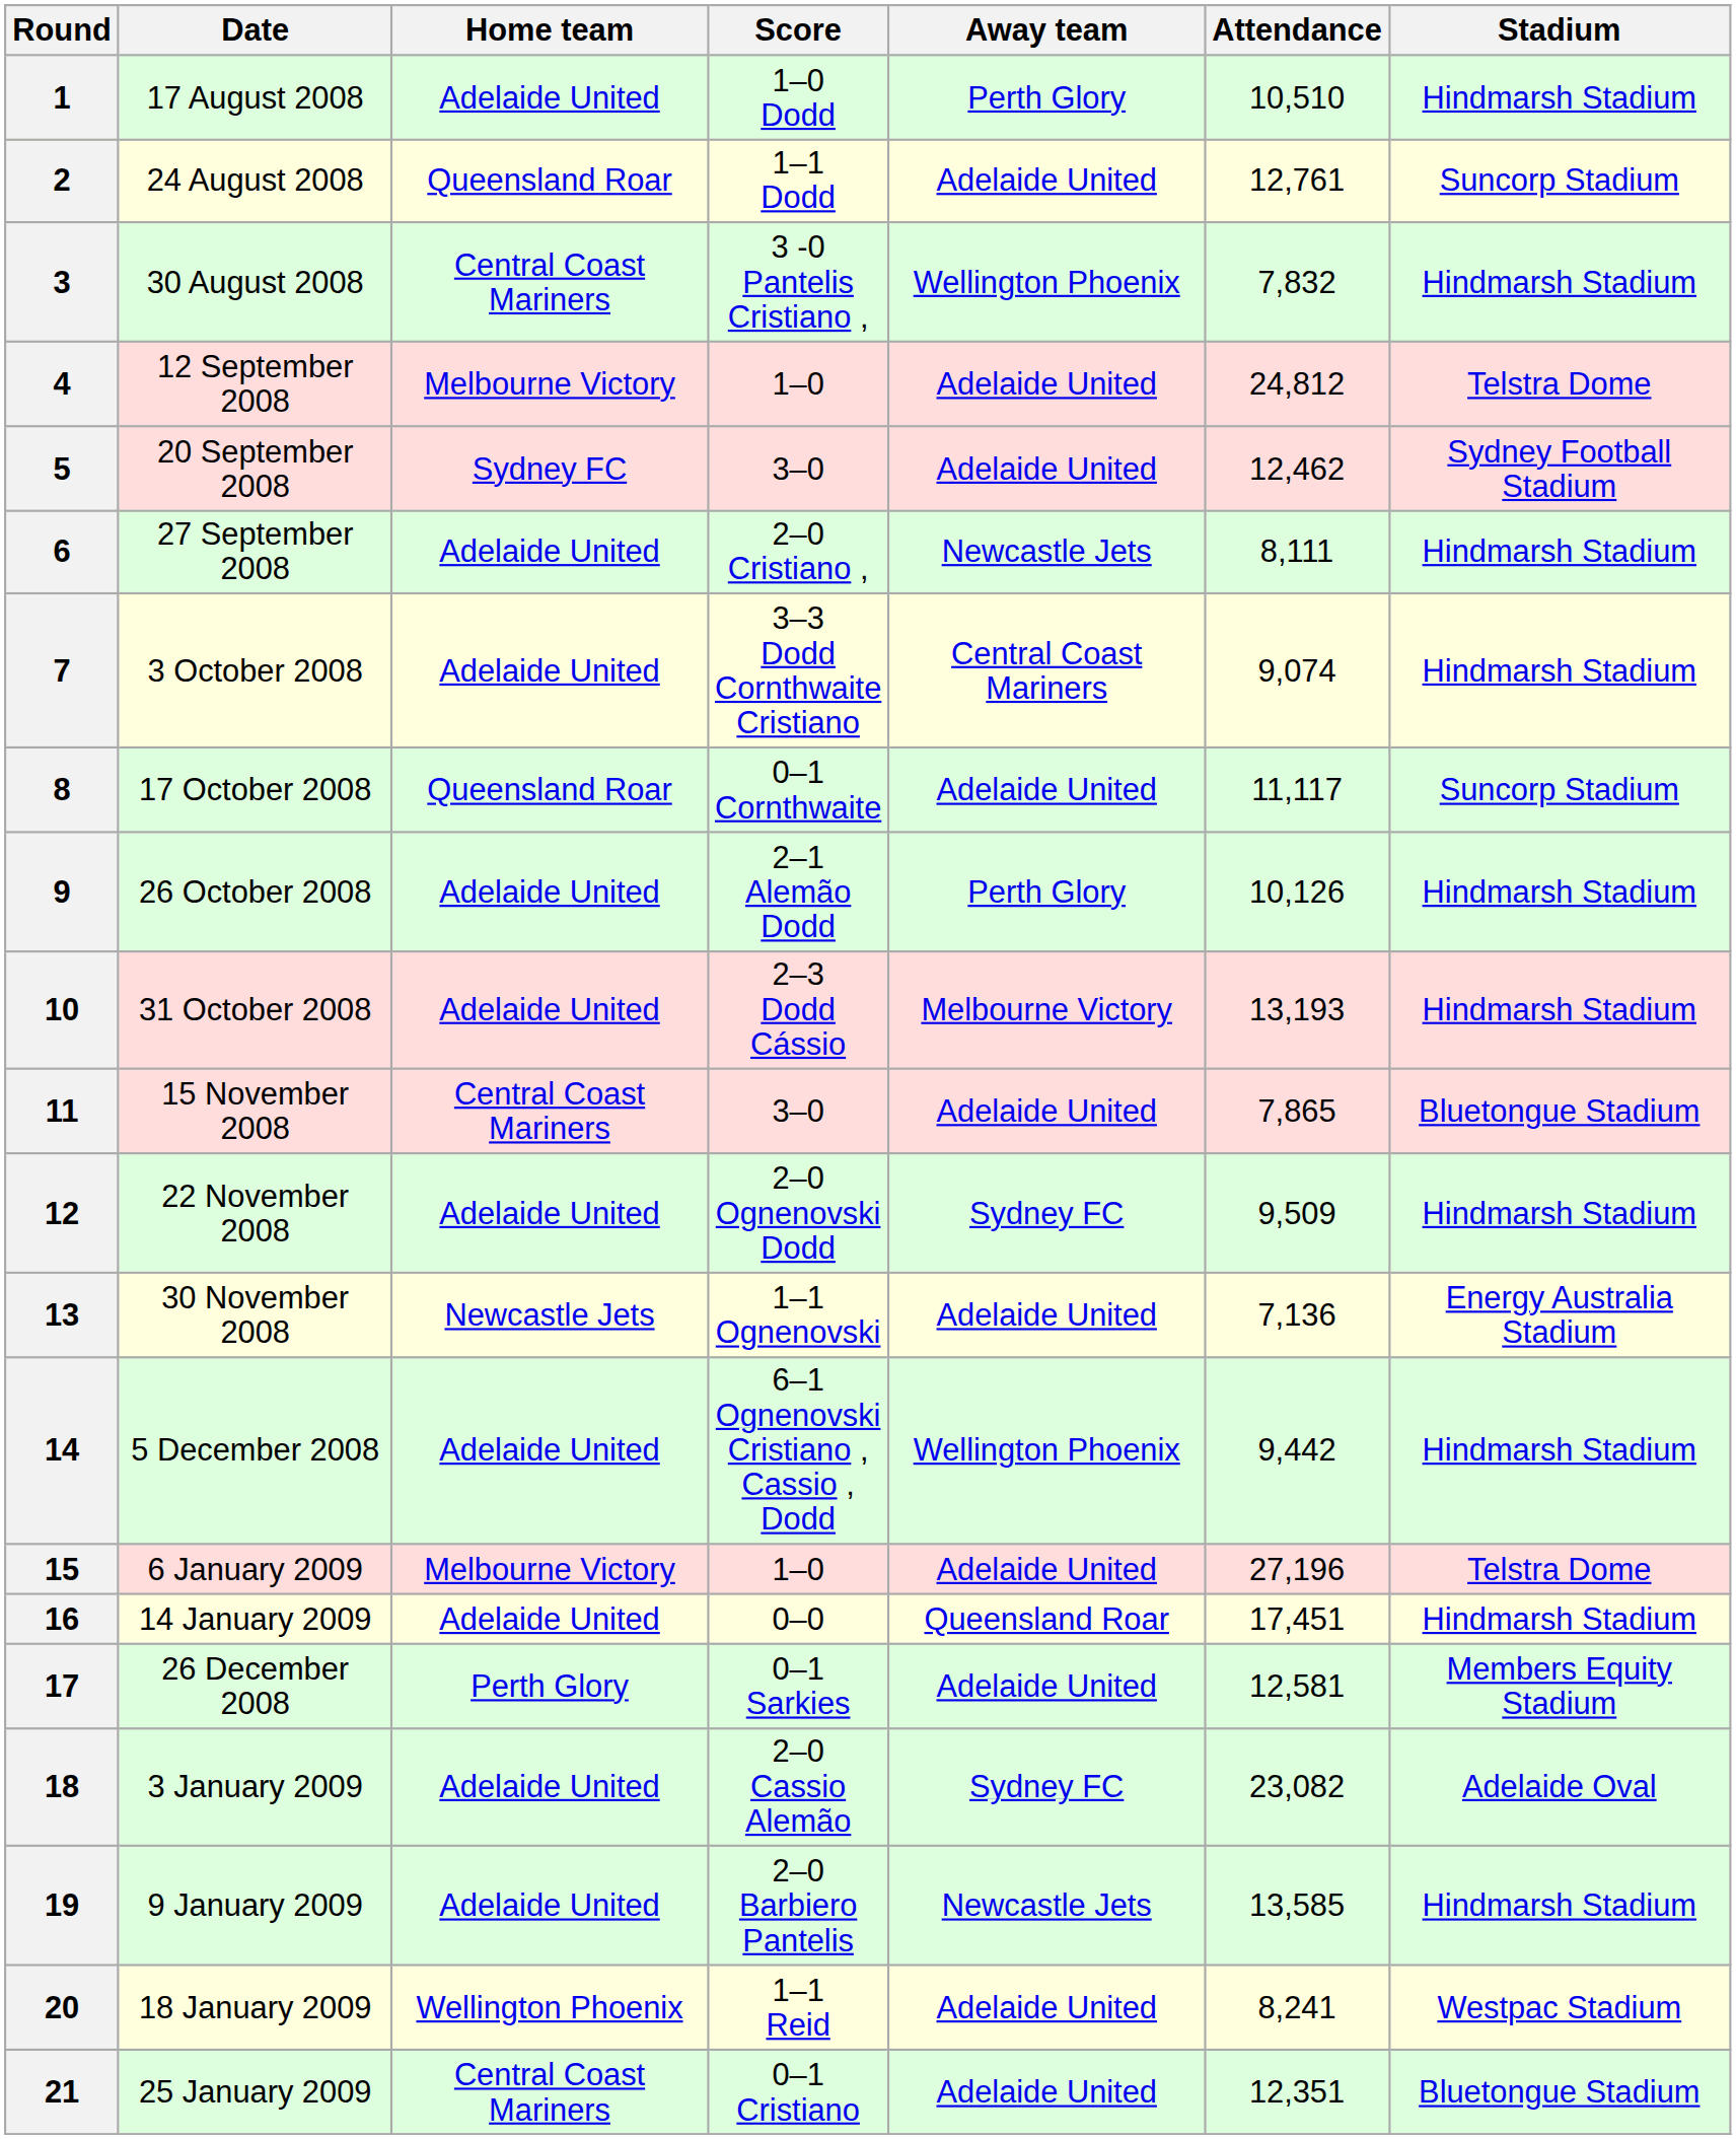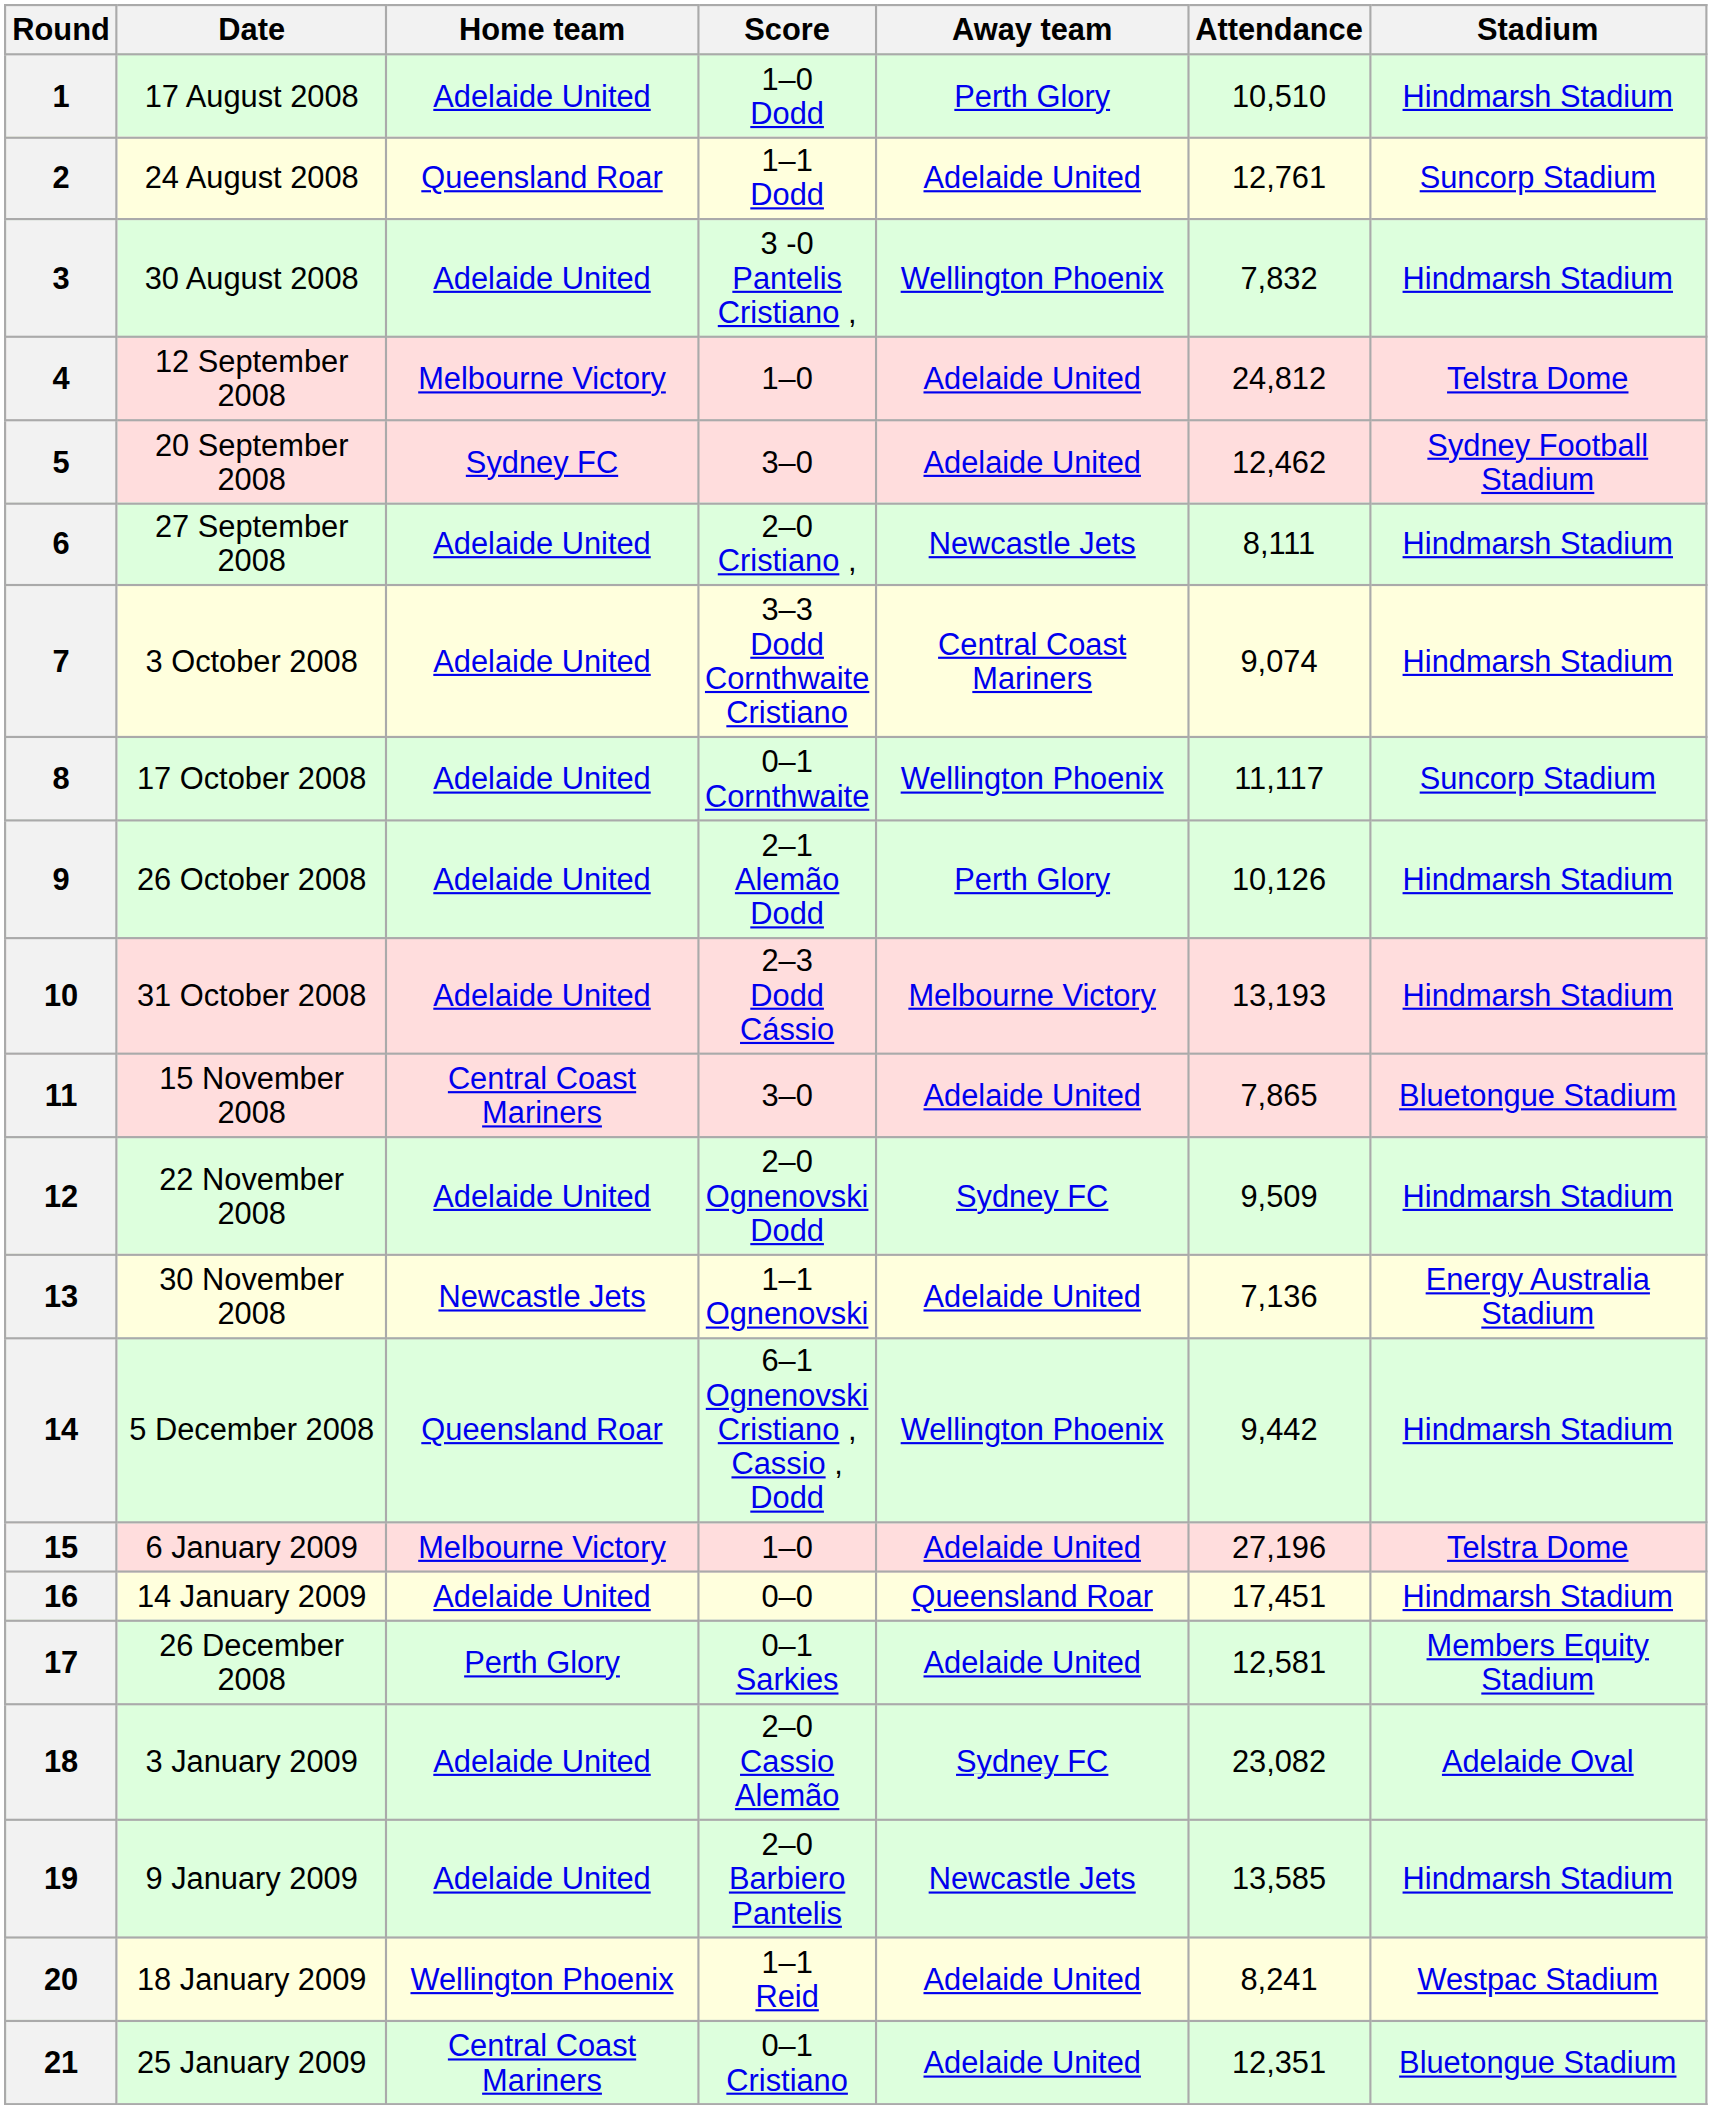 <table class="wikitable" style="font-size:90%;width:90%; text-align:center;">
 <tr>
 <th>Round</th>
 <th>Date</th>
 <th>Home team</th>
 <th>Score</th>
 <th>Away team</th>
 <th>Attendance</th>
 <th>Stadium</th>
 </tr>
 <tr bgcolor="#ddffdd">
 <th>1</th>
 <td>17 August 2008</td>
 <td><a href='#'>Adelaide United</a></td>
 <td>1–0<br><a href='#'>Dodd</a> <br></td>
 <td><a href='#'>Perth Glory</a></td>
 <td>10,510</td>
 <td><a href='#'>Hindmarsh Stadium</a></td>
 </tr>
 <tr bgcolor="#ffffdd">
 <th>2</th>
 <td>24 August 2008</td>
 <td><a href='#'>Queensland Roar</a></td>
 <td>1–1<br><a href='#'>Dodd</a> </td>
 <td><a href='#'>Adelaide United</a></td>
 <td>12,761</td>
 <td><a href='#'>Suncorp Stadium</a></td>
 </tr>
 <tr bgcolor="#ddffdd">
 <th>3</th>
 <td>30 August 2008</td>
-<td><a href='#'>Central Coast Mariners</a></td>
+<td><a href='#'>Adelaide United</a></td>
 <td>3 -0<br><a href='#'>Pantelis</a> <br><a href='#'>Cristiano</a> , </td>
 <td><a href='#'>Wellington Phoenix</a></td>
 <td>7,832</td>
 <td><a href='#'>Hindmarsh Stadium</a></td>
 </tr>
 <tr bgcolor="#ffdddd">
 <th>4</th>
 <td>12 September 2008</td>
 <td><a href='#'>Melbourne Victory</a></td>
 <td>1–0</td>
 <td><a href='#'>Adelaide United</a></td>
 <td>24,812</td>
 <td><a href='#'>Telstra Dome</a></td>
 </tr>
 <tr bgcolor="#ffdddd">
 <th>5</th>
 <td>20 September 2008</td>
 <td><a href='#'>Sydney FC</a></td>
 <td>3–0</td>
 <td><a href='#'>Adelaide United</a></td>
 <td>12,462</td>
 <td><a href='#'>Sydney Football Stadium</a></td>
 </tr>
 <tr bgcolor="#ddffdd">
 <th>6</th>
 <td>27 September 2008</td>
 <td><a href='#'>Adelaide United</a></td>
 <td>2–0<br><a href='#'>Cristiano</a> , </td>
 <td><a href='#'>Newcastle Jets</a></td>
 <td>8,111</td>
 <td><a href='#'>Hindmarsh Stadium</a></td>
 </tr>
 <tr bgcolor="#ffffdd">
 <th>7</th>
 <td>3 October 2008</td>
 <td><a href='#'>Adelaide United</a></td>
 <td>3–3<br><a href='#'>Dodd</a> <br><a href='#'>Cornthwaite</a> <br><a href='#'>Cristiano</a> </td>
 <td><a href='#'>Central Coast Mariners</a></td>
 <td>9,074</td>
 <td><a href='#'>Hindmarsh Stadium</a></td>
 </tr>
 <tr bgcolor="#ddffdd">
 <th>8</th>
 <td>17 October 2008</td>
-<td><a href='#'>Queensland Roar</a></td>
+<td><a href='#'>Adelaide United</a></td>
 <td>0–1<br><a href='#'>Cornthwaite</a> </td>
-<td><a href='#'>Adelaide United</a></td>
+<td><a href='#'>Wellington Phoenix</a></td>
 <td>11,117</td>
 <td><a href='#'>Suncorp Stadium</a></td>
 </tr>
 <tr bgcolor="#ddffdd">
 <th>9</th>
 <td>26 October 2008</td>
 <td><a href='#'>Adelaide United</a></td>
 <td>2–1<br><a href='#'>Alemão</a> <br><a href='#'>Dodd</a> </td>
 <td><a href='#'>Perth Glory</a></td>
 <td>10,126</td>
 <td><a href='#'>Hindmarsh Stadium</a></td>
 </tr>
 <tr bgcolor="#ffdddd">
 <th>10</th>
 <td>31 October 2008</td>
 <td><a href='#'>Adelaide United</a></td>
 <td>2–3<br><a href='#'>Dodd</a> <br><a href='#'>Cássio</a> </td>
 <td><a href='#'>Melbourne Victory</a></td>
 <td>13,193</td>
 <td><a href='#'>Hindmarsh Stadium</a></td>
 </tr>
 <tr bgcolor="#ffdddd">
 <th>11</th>
 <td>15 November 2008</td>
 <td><a href='#'>Central Coast Mariners</a></td>
 <td>3–0</td>
 <td><a href='#'>Adelaide United</a></td>
 <td>7,865</td>
 <td><a href='#'>Bluetongue Stadium</a></td>
 </tr>
 <tr bgcolor="#ddffdd">
 <th>12</th>
 <td>22 November 2008</td>
 <td><a href='#'>Adelaide United</a></td>
 <td>2–0<br><a href='#'>Ognenovski</a> <br><a href='#'>Dodd</a> </td>
 <td><a href='#'>Sydney FC</a></td>
 <td>9,509</td>
 <td><a href='#'>Hindmarsh Stadium</a></td>
 </tr>
 <tr bgcolor="#ffffdd">
 <th>13</th>
 <td>30 November 2008</td>
 <td><a href='#'>Newcastle Jets</a></td>
 <td>1–1<br><a href='#'>Ognenovski</a> </td>
 <td><a href='#'>Adelaide United</a></td>
 <td>7,136</td>
 <td><a href='#'>Energy Australia Stadium</a></td>
 </tr>
 <tr bgcolor="#ddffdd">
 <th>14</th>
 <td>5 December 2008</td>
-<td><a href='#'>Adelaide United</a></td>
+<td><a href='#'>Queensland Roar</a></td>
 <td>6–1<br><a href='#'>Ognenovski</a> <br><a href='#'>Cristiano</a> , <br><a href='#'>Cassio</a> , <br><a href='#'>Dodd</a> </td>
 <td><a href='#'>Wellington Phoenix</a></td>
 <td>9,442</td>
 <td><a href='#'>Hindmarsh Stadium</a></td>
 </tr>
 <tr bgcolor="#ffdddd">
 <th>15</th>
 <td>6 January 2009</td>
 <td><a href='#'>Melbourne Victory</a></td>
 <td>1–0</td>
 <td><a href='#'>Adelaide United</a></td>
 <td>27,196</td>
 <td><a href='#'>Telstra Dome</a></td>
 </tr>
 <tr bgcolor="#ffffdd">
 <th>16</th>
 <td>14 January 2009</td>
 <td><a href='#'>Adelaide United</a></td>
 <td>0–0</td>
 <td><a href='#'>Queensland Roar</a></td>
 <td>17,451</td>
 <td><a href='#'>Hindmarsh Stadium</a></td>
 </tr>
 <tr bgcolor="#ddffdd">
 <th>17</th>
 <td>26 December 2008</td>
 <td><a href='#'>Perth Glory</a></td>
 <td>0–1<br><a href='#'>Sarkies</a> </td>
 <td><a href='#'>Adelaide United</a></td>
 <td>12,581</td>
 <td><a href='#'>Members Equity Stadium</a></td>
 </tr>
 <tr bgcolor="#ddffdd">
 <th>18</th>
 <td>3 January 2009</td>
 <td><a href='#'>Adelaide United</a></td>
 <td>2–0<br><a href='#'>Cassio</a> <br><a href='#'>Alemão</a> </td>
 <td><a href='#'>Sydney FC</a></td>
 <td>23,082</td>
 <td><a href='#'>Adelaide Oval</a></td>
 </tr>
 <tr bgcolor="#ddffdd">
 <th>19</th>
 <td>9 January 2009</td>
 <td><a href='#'>Adelaide United</a></td>
 <td>2–0<br><a href='#'>Barbiero</a> <br><a href='#'>Pantelis</a> </td>
 <td><a href='#'>Newcastle Jets</a></td>
 <td>13,585</td>
 <td><a href='#'>Hindmarsh Stadium</a></td>
 </tr>
 <tr bgcolor="#ffffdd">
 <th>20</th>
 <td>18 January 2009</td>
 <td><a href='#'>Wellington Phoenix</a></td>
 <td>1–1<br><a href='#'>Reid</a> </td>
 <td><a href='#'>Adelaide United</a></td>
 <td>8,241</td>
 <td><a href='#'>Westpac Stadium</a></td>
 </tr>
 <tr bgcolor="#ddffdd">
 <th>21</th>
 <td>25 January 2009</td>
 <td><a href='#'>Central Coast Mariners</a></td>
 <td>0–1<br><a href='#'>Cristiano</a> </td>
 <td><a href='#'>Adelaide United</a></td>
 <td>12,351</td>
 <td><a href='#'>Bluetongue Stadium</a></td>
 </tr>
 <tr>
 </tr>
 </table>
